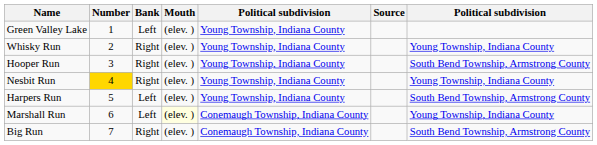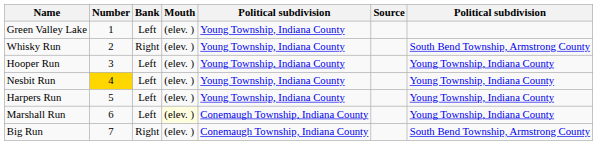 <table class="wikitable sortable">
 <tr>
 <th>Name</th>
 <th>Number</th>
 <th>Bank</th>
 <th>Mouth</th>
 <th>Political subdivision</th>
 <th>Source</th>
 <th>Political subdivision</th>
 </tr>
 <tr>
 <td>Green Valley Lake</td>
 <td style="text-align: center;">1</td>
 <td style="text-align: center;">Left</td>
 <td> (elev. )</td>
 <td><a href='#'>Young Township, Indiana County</a></td>
 <td></td>
 <td></td>
 </tr>
 <tr>
 <td>Whisky Run</td>
 <td style="text-align: center;">2</td>
 <td style="text-align: center;">Right</td>
 <td> (elev. )</td>
 <td><a href='#'>Young Township, Indiana County</a></td>
 <td></td>
-<td><a href='#'>Young Township, Indiana County</a></td>
+<td><a href='#'>South Bend Township, Armstrong County</a></td>
 </tr>
 <tr>
 <td>Hooper Run</td>
 <td style="text-align: center;">3</td>
-<td style="text-align: center;">Right</td>
+<td style="text-align: center;">Left</td>
 <td> (elev. )</td>
 <td><a href='#'>Young Township, Indiana County</a></td>
 <td></td>
-<td><a href='#'>South Bend Township, Armstrong County</a></td>
+<td><a href='#'>Young Township, Indiana County</a></td>
 </tr>
 <tr>
 <td>Nesbit Run</td>
 <td style="background: gold; text-align: center;">4</td>
-<td style="text-align: center;">Right</td>
+<td style="text-align: center;">Left</td>
 <td> (elev. )</td>
 <td><a href='#'>Young Township, Indiana County</a></td>
 <td></td>
 <td><a href='#'>Young Township, Indiana County</a></td>
 </tr>
 <tr>
 <td>Harpers Run</td>
 <td style="text-align: center;">5</td>
 <td style="text-align: center;">Left</td>
 <td> (elev. )</td>
 <td><a href='#'>Young Township, Indiana County</a></td>
 <td></td>
-<td><a href='#'>South Bend Township, Armstrong County</a></td>
+<td><a href='#'>Young Township, Indiana County</a></td>
 </tr>
 <tr>
 <td>Marshall Run</td>
 <td style="text-align: center;">6</td>
 <td style="text-align: center;">Left</td>
 <td style="background: lightyellow;"> (elev. )</td>
 <td><a href='#'>Conemaugh Township, Indiana County</a></td>
 <td></td>
 <td><a href='#'>Young Township, Indiana County</a></td>
 </tr>
 <tr>
 <td>Big Run</td>
 <td style="text-align: center;">7</td>
 <td style="text-align: center;">Right</td>
 <td> (elev. )</td>
 <td><a href='#'>Conemaugh Township, Indiana County</a></td>
 <td></td>
 <td><a href='#'>South Bend Township, Armstrong County</a></td>
 </tr>
 </table>
